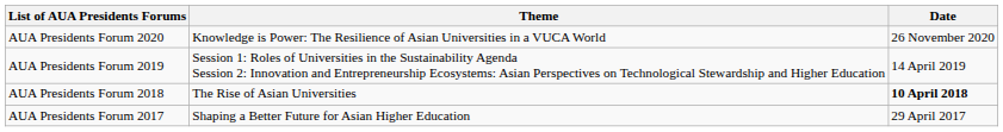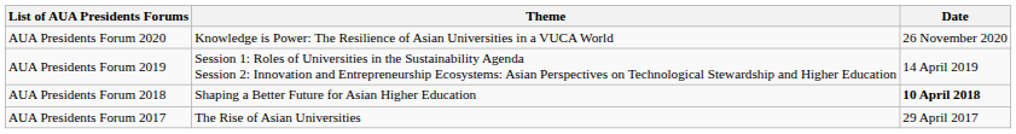 <table class="wikitable">
 <tr>
 <th>List of AUA Presidents Forums</th>
 <th>Theme</th>
 <th>Date</th>
 </tr>
 <tr>
 <td>AUA Presidents Forum 2020</td>
 <td>Knowledge is Power: The Resilience of Asian Universities in a VUCA World</td>
 <td>26 November 2020</td>
 </tr>
 <tr>
 <td>AUA Presidents Forum 2019</td>
 <td>Session 1: Roles of Universities in the Sustainability Agenda<br>Session 2: Innovation and Entrepreneurship Ecosystems: Asian Perspectives on Technological Stewardship and Higher Education</td>
 <td>14 April 2019</td>
 </tr>
 <tr>
 <td>AUA Presidents Forum 2018</td>
-<td>The Rise of Asian Universities</td>
+<td>Shaping a Better Future for Asian Higher Education</td>
 <td><strong>10 April 2018</strong></td>
 </tr>
 <tr>
 <td>AUA Presidents Forum 2017</td>
-<td>Shaping a Better Future for Asian Higher Education</td>
+<td>The Rise of Asian Universities</td>
 <td>29 April 2017</td>
 </tr>
 </table>
